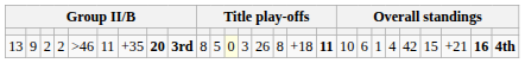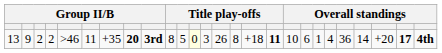 <table class="wikitable">
 <tr>
 <th colspan="9">Group II/B</th>
 <th colspan="8">Title play-offs</th>
 <th colspan="9">Overall standings</th>
 </tr>
 <tr>
 <th></th>
 <th></th>
 <th></th>
 <th></th>
 <th></th>
 <th></th>
 <th></th>
 <th></th>
 <th></th>
 <th></th>
 <th></th>
 <th></th>
 <th></th>
 <th></th>
 <th></th>
 <th></th>
 <th></th>
 <th></th>
 <th></th>
 <th></th>
 <th></th>
 <th></th>
 <th></th>
 <th></th>
 <th></th>
 <th></th>
 </tr>
 <tr>
 <td>13</td>
 <td>9</td>
 <td>2</td>
 <td>2</td>
 <td>>46</td>
 <td>11</td>
 <td>+35</td>
 <td><strong>20</strong></td>
 <td><strong>3rd</strong></td>
 <td>8</td>
 <td>5</td>
 <td style="background: lightyellow;">0</td>
 <td>3</td>
 <td>26</td>
 <td>8</td>
 <td>+18</td>
 <td><strong>11</strong></td>
 <td>10</td>
 <td>6</td>
 <td>1</td>
 <td>4</td>
-<td>42</td>
-<td>15</td>
-<td>+21</td>
-<td><strong>16</strong></td>
+<td>36</td>
+<td>14</td>
+<td>+20</td>
+<td><strong>17</strong></td>
 <td><strong>4th</strong></td>
 </tr>
 </table>
